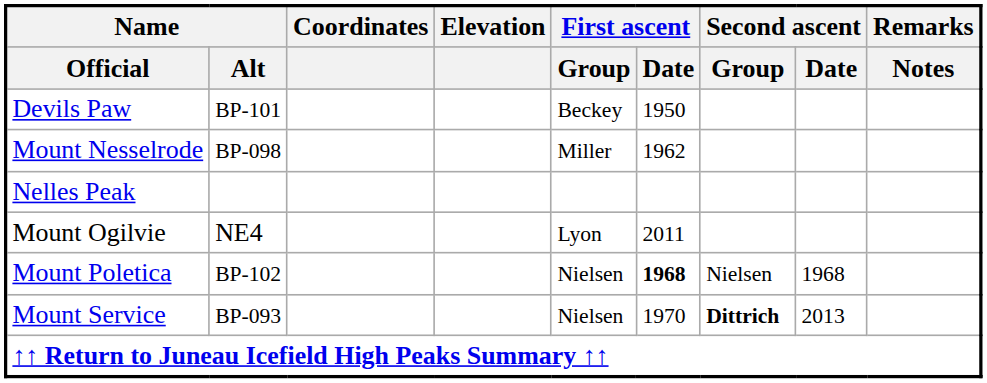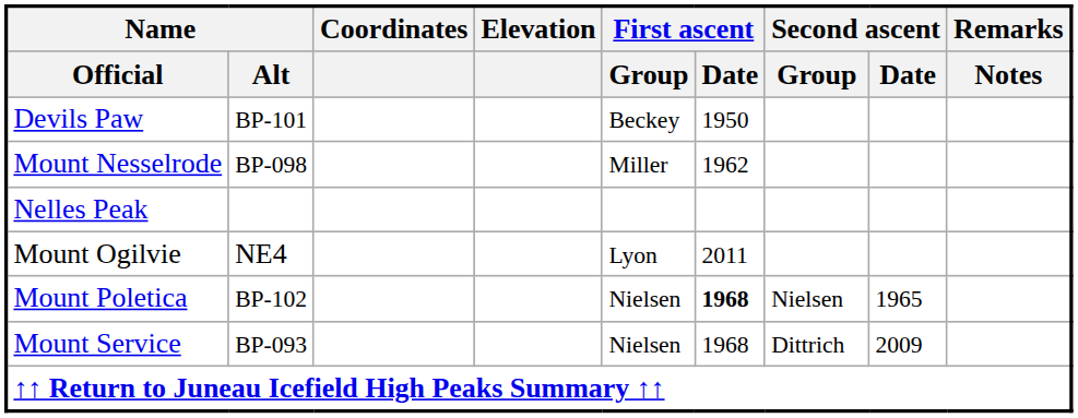 <table class="wikitable" style="border:2px solid black; background: white; color: black">
 <tr>
 <th colspan="2">Name</th>
 <th>Coordinates</th>
 <th>Elevation</th>
 <th colspan="2"><a href='#'>First ascent</a></th>
 <th colspan="2">Second ascent</th>
 <th>Remarks</th>
 </tr>
 <tr>
 <th>Official</th>
 <th>Alt</th>
 <th></th>
 <th></th>
 <th>Group</th>
 <th>Date</th>
 <th>Group</th>
 <th>Date</th>
 <th>Notes</th>
 </tr>
 <tr>
 <td><a href='#'>Devils Paw</a></td>
 <td><small>BP-101</small></td>
 <td><small></small></td>
 <td style="text-align:right;"></td>
 <td><small>Beckey </small></td>
 <td><small>1950</small></td>
 <td></td>
 <td></td>
 <td></td>
 </tr>
 <tr>
 <td><a href='#'>Mount Nesselrode</a></td>
 <td><small>BP-098 </small></td>
 <td><small></small></td>
 <td style="text-align:right;"></td>
 <td><small>Miller </small></td>
 <td><small>1962</small></td>
 <td></td>
 <td></td>
 <td></td>
 </tr>
 <tr>
 <td><a href='#'>Nelles Peak</a></td>
 <td></td>
 <td><small></small></td>
 <td style="text-align:right;"></td>
 <td></td>
 <td></td>
 <td></td>
 <td></td>
 <td></td>
 </tr>
 <tr>
 <td>Mount Ogilvie</td>
 <td>NE4</td>
 <td><small></small></td>
 <td style="text-align:right;"></td>
 <td><small>Lyon</small> </td>
 <td><small>2011 </small></td>
 <td></td>
 <td></td>
 <td></td>
 </tr>
 <tr>
 <td><a href='#'>Mount Poletica</a></td>
 <td><small>BP-102 </small></td>
 <td><small></small></td>
 <td style="text-align:right;"></td>
 <td><small>Nielsen</small></td>
 <td><strong><small>1968</small></strong></td>
 <td><small>Nielsen  </small></td>
-<td><small>1968</small></td>
+<td><small>1965</small></td>
 <td></td>
 </tr>
 <tr>
 <td><a href='#'>Mount Service</a></td>
 <td><small>BP-093 </small></td>
 <td><small></small></td>
 <td style="text-align:right;"></td>
 <td><small>Nielsen</small></td>
-<td><small>1970</small></td>
-<td><strong><small>Dittrich</small></strong></td>
-<td><small>2013</small></td>
+<td><small>1968</small></td>
+<td><small>Dittrich</small></td>
+<td><small>2009</small></td>
 <td></td>
 </tr>
 <tr>
 <td colspan="16"><a href='#'><strong>↑↑ Return to Juneau Icefield High Peaks Summary ↑↑</strong></a></td>
 </tr>
 <tr>
 </tr>
 </table>
